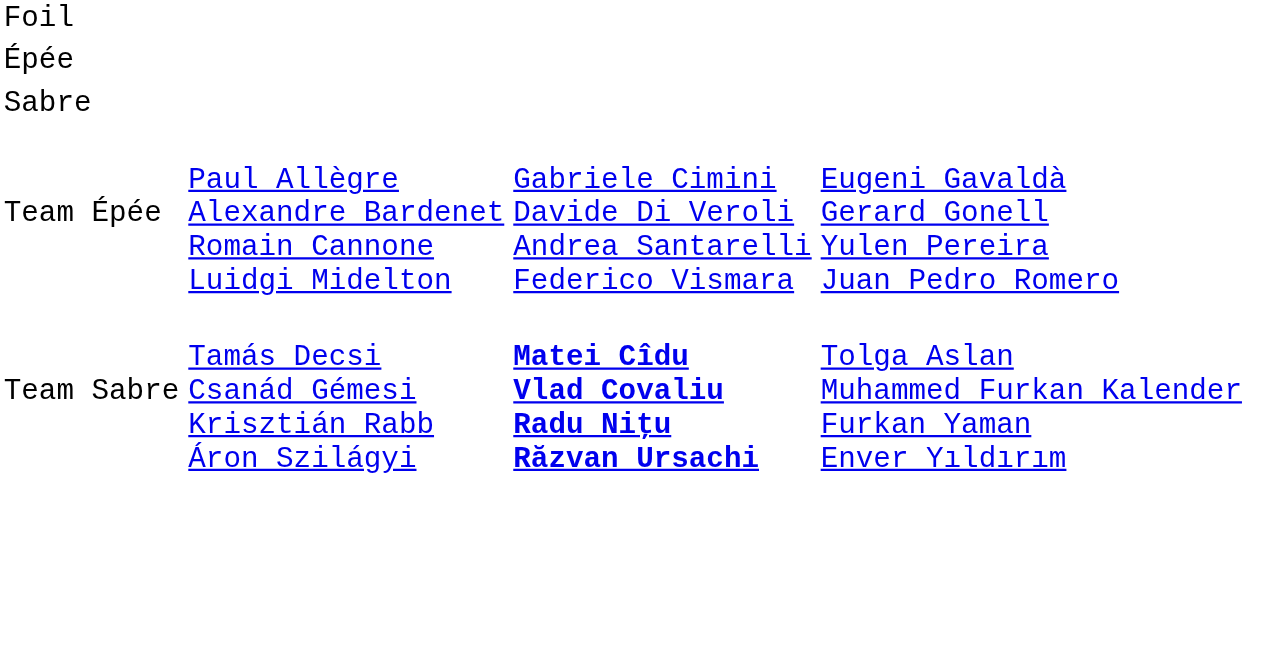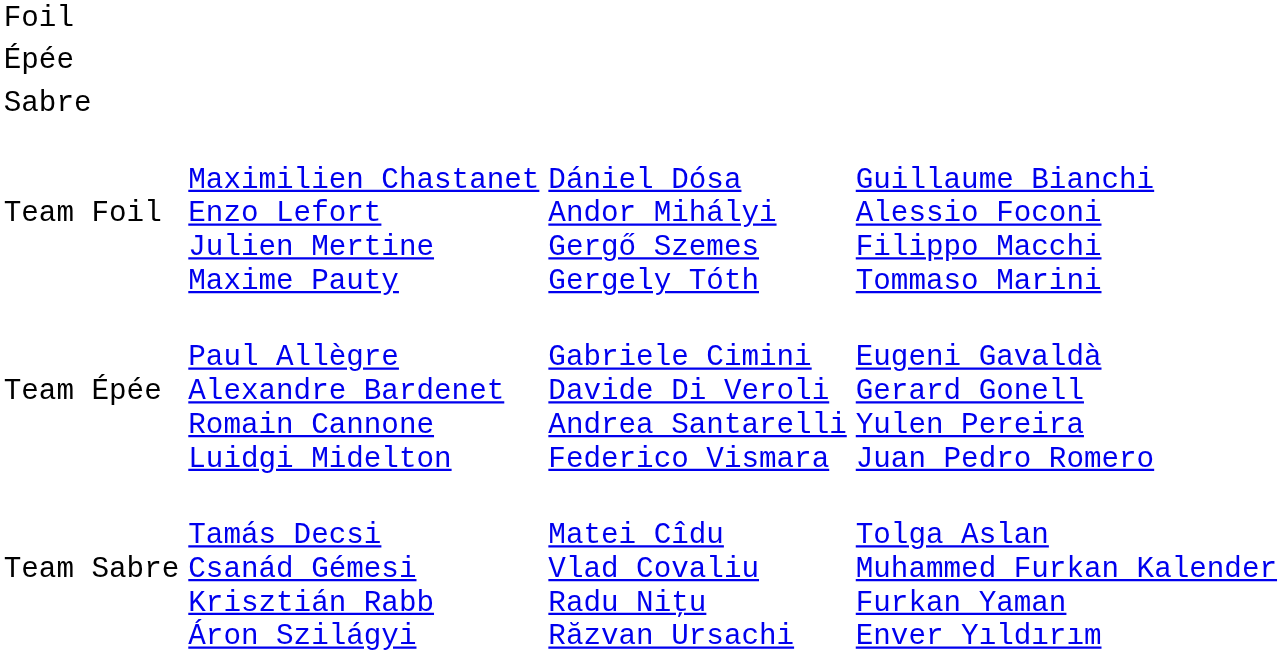 <table>
 <tr>
 <td rowspan=2>Foil</td>
 <td rowspan=2></td>
 <td rowspan=2></td>
 <td></td>
 </tr>
 <tr>
 <td></td>
 </tr>
 <tr>
 <td rowspan=2>Épée</td>
 <td rowspan=2></td>
 <td rowspan=2></td>
 <td></td>
 </tr>
 <tr>
 <td></td>
 </tr>
 <tr>
 <td rowspan=2>Sabre</td>
 <td rowspan=2></td>
 <td rowspan=2></td>
 <td></td>
 </tr>
 <tr>
 <td></td>
 </tr>
 <tr>
+<td>Team Foil</td>
+<td><br><a href='#'>Maximilien Chastanet</a><br><a href='#'>Enzo Lefort</a><br><a href='#'>Julien Mertine</a><br><a href='#'>Maxime Pauty</a></td>
+<td><br><a href='#'>Dániel Dósa</a><br><a href='#'>Andor Mihályi</a><br><a href='#'>Gergő Szemes</a><br><a href='#'>Gergely Tóth</a></td>
+<td><br><a href='#'>Guillaume Bianchi</a><br><a href='#'>Alessio Foconi</a><br><a href='#'>Filippo Macchi</a><br><a href='#'>Tommaso Marini</a></td>
+</tr>
+<tr>
 <td>Team Épée</td>
 <td><br><a href='#'>Paul Allègre</a><br><a href='#'>Alexandre Bardenet</a><br><a href='#'>Romain Cannone</a><br><a href='#'>Luidgi Midelton</a></td>
 <td><br><a href='#'>Gabriele Cimini</a><br><a href='#'>Davide Di Veroli</a><br><a href='#'>Andrea Santarelli</a><br><a href='#'>Federico Vismara</a></td>
 <td><br><a href='#'>Eugeni Gavaldà</a><br><a href='#'>Gerard Gonell</a><br><a href='#'>Yulen Pereira</a><br><a href='#'>Juan Pedro Romero</a></td>
 </tr>
 <tr>
 <td>Team Sabre</td>
 <td><br><a href='#'>Tamás Decsi</a><br><a href='#'>Csanád Gémesi</a><br><a href='#'>Krisztián Rabb</a><br><a href='#'>Áron Szilágyi</a></td>
-<td><strong><br><a href='#'>Matei Cîdu</a><br><a href='#'>Vlad Covaliu</a><br><a href='#'>Radu Niţu</a><br><a href='#'>Răzvan Ursachi</a></strong></td>
+<td><br><a href='#'>Matei Cîdu</a><br><a href='#'>Vlad Covaliu</a><br><a href='#'>Radu Niţu</a><br><a href='#'>Răzvan Ursachi</a></td>
 <td><br><a href='#'>Tolga Aslan</a><br><a href='#'>Muhammed Furkan Kalender</a><br><a href='#'>Furkan Yaman</a><br><a href='#'>Enver Yıldırım</a></td>
 </tr>
 </table>
